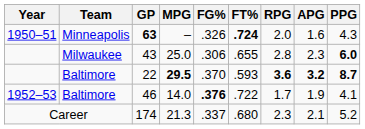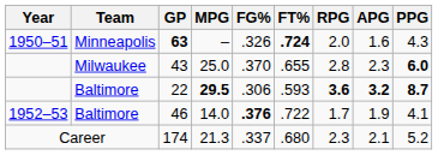 <table class="wikitable sortable" style="font-size:95%; text-align:right;">
 <tr>
 <th>Year</th>
 <th>Team</th>
 <th>GP</th>
 <th>MPG</th>
 <th>FG%</th>
 <th>FT%</th>
 <th>RPG</th>
 <th>APG</th>
 <th>PPG</th>
 </tr>
 <tr>
 <td style="text-align:left;"><a href='#'>1950–51</a></td>
 <td style="text-align:left;"><a href='#'>Minneapolis</a></td>
 <td><strong>63</strong></td>
 <td>–</td>
 <td>.326</td>
 <td><strong>.724</strong></td>
 <td>2.0</td>
 <td>1.6</td>
 <td>4.3</td>
 </tr>
 <tr>
 <td style="text-align:left;"></td>
 <td style="text-align:left;"><a href='#'>Milwaukee</a></td>
 <td>43</td>
 <td>25.0</td>
-<td>.306</td>
+<td>.370</td>
 <td>.655</td>
 <td>2.8</td>
 <td>2.3</td>
 <td><strong>6.0</strong></td>
 </tr>
 <tr>
 <td style="text-align:left;"></td>
 <td style="text-align:left;"><a href='#'>Baltimore</a></td>
 <td>22</td>
 <td><strong>29.5</strong></td>
-<td>.370</td>
+<td>.306</td>
 <td>.593</td>
 <td><strong>3.6</strong></td>
 <td><strong>3.2</strong></td>
 <td><strong>8.7</strong></td>
 </tr>
 <tr>
 <td style="text-align:left;"><a href='#'>1952–53</a></td>
 <td style="text-align:left;"><a href='#'>Baltimore</a></td>
 <td>46</td>
 <td>14.0</td>
 <td><strong>.376</strong></td>
 <td>.722</td>
 <td>1.7</td>
 <td>1.9</td>
 <td>4.1</td>
 </tr>
 <tr>
 <td colspan="2" style="text-align:center;">Career</td>
 <td>174</td>
 <td>21.3</td>
 <td>.337</td>
 <td>.680</td>
 <td>2.3</td>
 <td>2.1</td>
 <td>5.2</td>
 </tr>
 </table>
